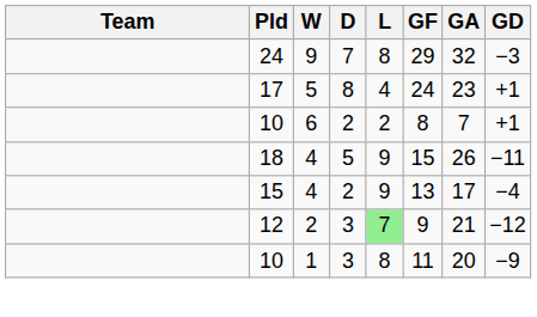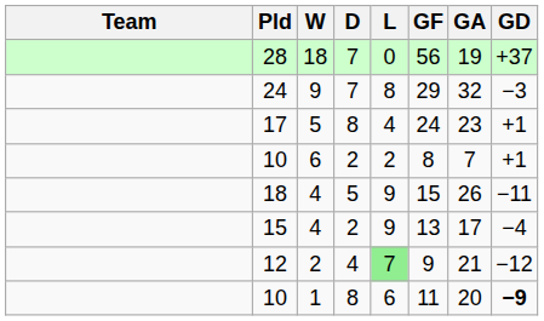 <table class="wikitable" style="text-align:center">
 <tr>
 <th width=175>Team</th>
 <th width=20>Pld</th>
 <th width=20>W</th>
 <th width=20>D</th>
 <th width=20>L</th>
 <th width=20>GF</th>
 <th width=20>GA</th>
 <th width=20>GD</th>
+</tr>
+<tr bgcolor="#ccffcc">
+<td align=left></td>
+<td>28</td>
+<td>18</td>
+<td>7</td>
+<td>0</td>
+<td>56</td>
+<td>19</td>
+<td>+37</td>
 </tr>
 <tr>
 <td align=left></td>
 <td>24</td>
 <td>9</td>
 <td>7</td>
 <td>8</td>
 <td>29</td>
 <td>32</td>
 <td>−3</td>
 </tr>
 <tr>
 <td align=left></td>
 <td>17</td>
 <td>5</td>
 <td>8</td>
 <td>4</td>
 <td>24</td>
 <td>23</td>
 <td>+1</td>
 </tr>
 <tr>
 <td align=left></td>
 <td>10</td>
 <td>6</td>
 <td>2</td>
 <td>2</td>
 <td>8</td>
 <td>7</td>
 <td>+1</td>
 </tr>
 <tr>
 <td align=left></td>
 <td>18</td>
 <td>4</td>
 <td>5</td>
 <td>9</td>
 <td>15</td>
 <td>26</td>
 <td>−11</td>
 </tr>
 <tr>
 <td align=left></td>
 <td>15</td>
 <td>4</td>
 <td>2</td>
 <td>9</td>
 <td>13</td>
 <td>17</td>
 <td>−4</td>
 </tr>
 <tr>
 <td align=left></td>
 <td>12</td>
 <td>2</td>
-<td>3</td>
+<td>4</td>
 <td style="background: lightgreen;">7</td>
 <td>9</td>
 <td>21</td>
 <td>−12</td>
 </tr>
 <tr>
 <td align=left></td>
 <td>10</td>
 <td>1</td>
-<td>3</td>
 <td>8</td>
+<td>6</td>
 <td>11</td>
 <td>20</td>
-<td>−9</td>
+<td><strong>−9</strong></td>
 </tr>
 </table>
